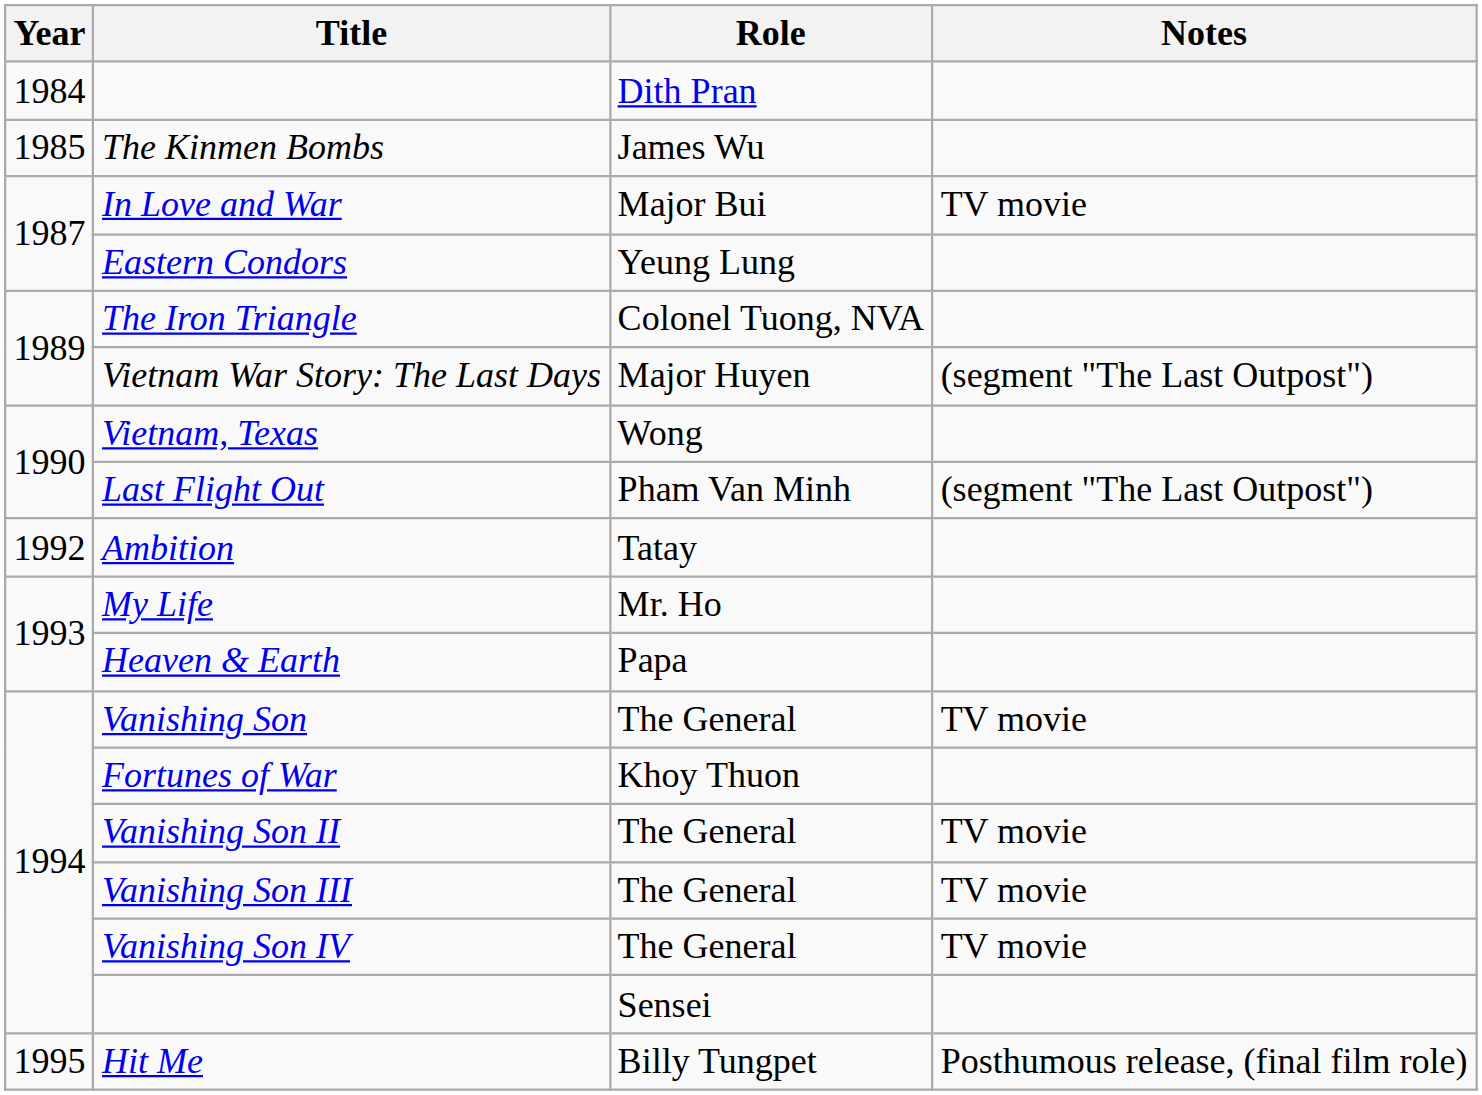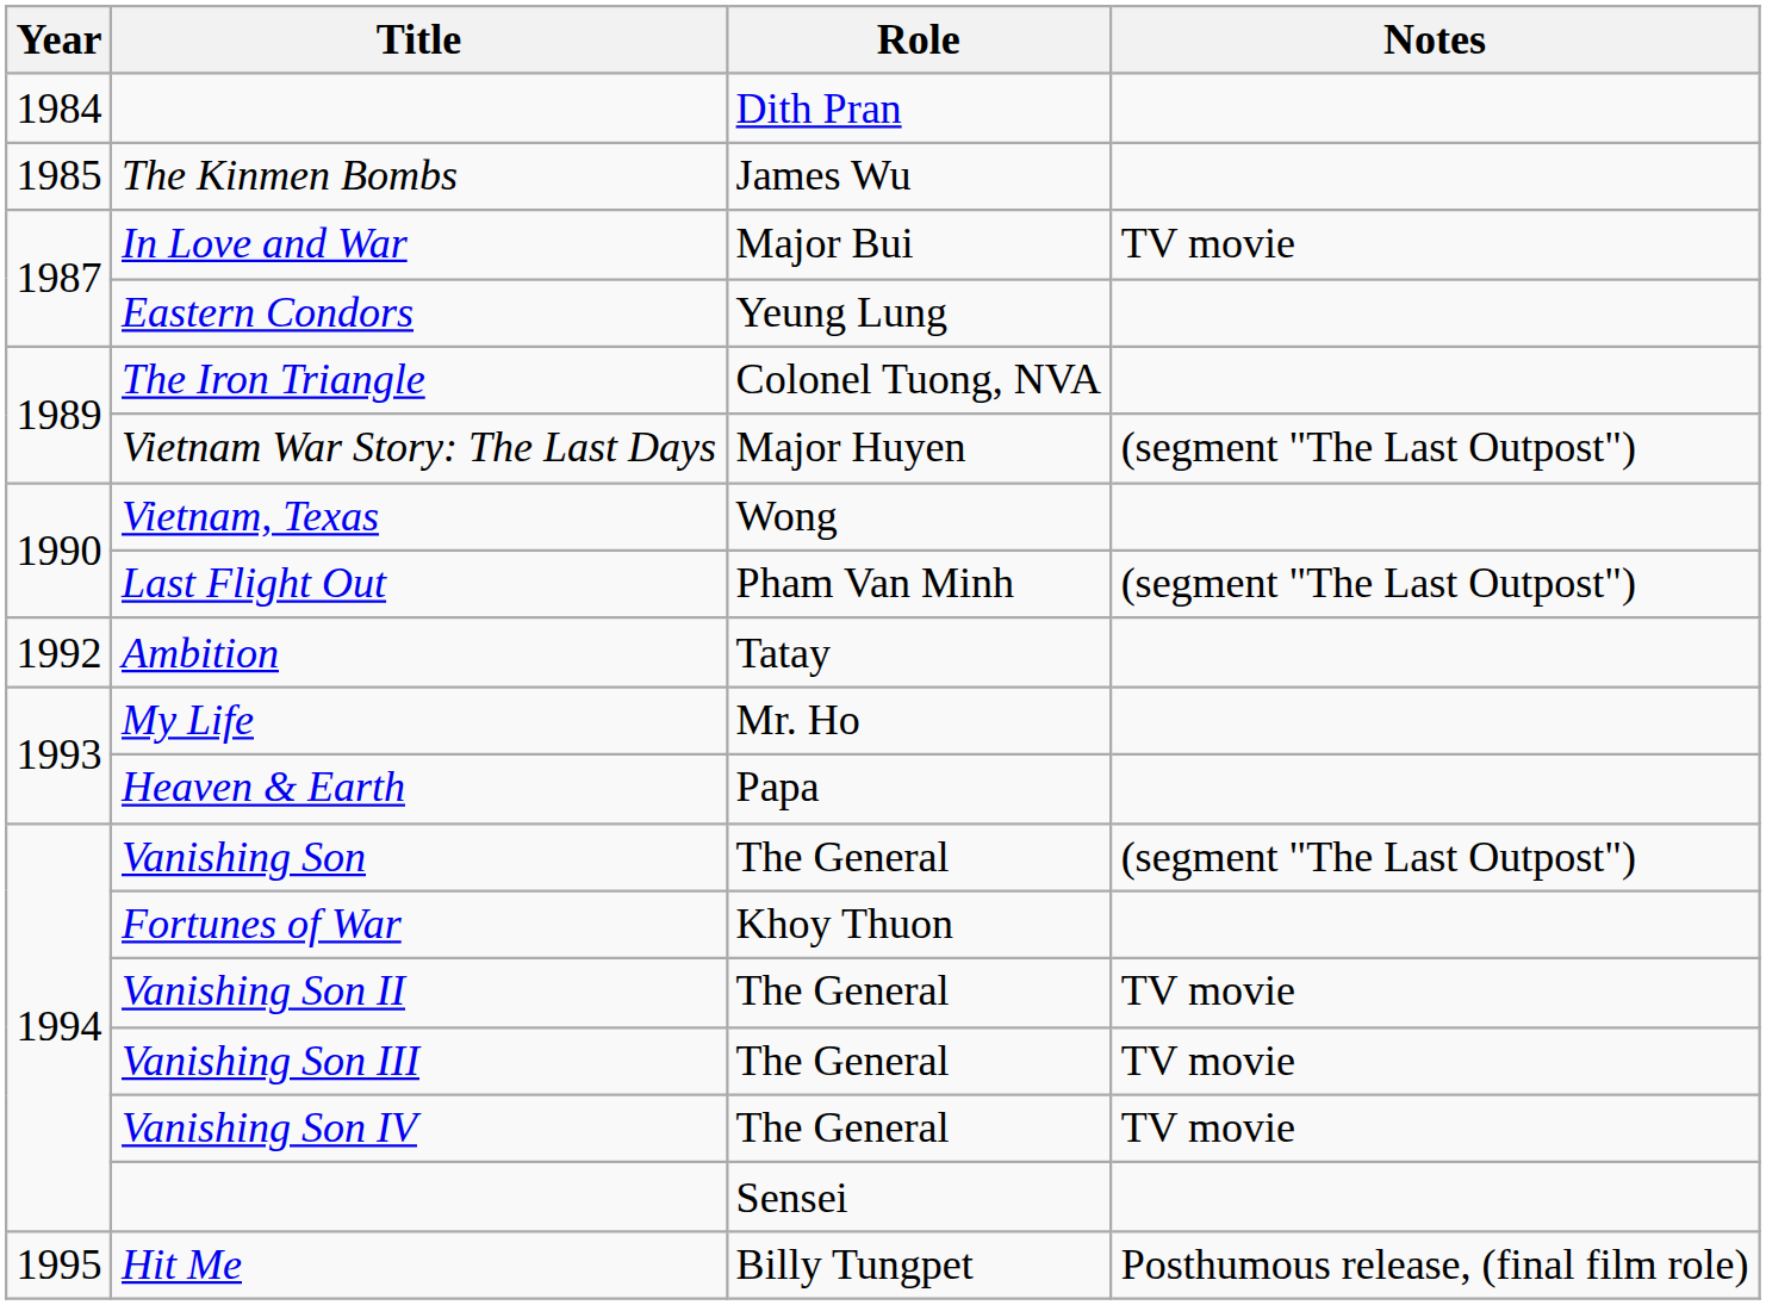 <table class="wikitable sortable">
 <tr>
 <th>Year</th>
 <th>Title</th>
 <th>Role</th>
 <th class="unsortable">Notes</th>
 </tr>
 <tr>
 <td>1984</td>
 <td><em></em></td>
 <td><a href='#'>Dith Pran</a></td>
 <td></td>
 </tr>
 <tr>
 <td>1985</td>
 <td><em>The Kinmen Bombs</em></td>
 <td>James Wu</td>
 <td></td>
 </tr>
 <tr>
 <td rowspan=2>1987</td>
 <td><em><a href='#'>In Love and War</a></em></td>
 <td>Major Bui</td>
 <td>TV movie</td>
 </tr>
 <tr>
 <td><em><a href='#'>Eastern Condors</a></em></td>
 <td>Yeung Lung</td>
 <td></td>
 </tr>
 <tr>
 <td rowspan=2>1989</td>
 <td><em><a href='#'>The Iron Triangle</a></em></td>
 <td>Colonel Tuong, NVA</td>
 <td></td>
 </tr>
 <tr>
 <td><em>Vietnam War Story: The Last Days</em></td>
 <td>Major Huyen</td>
 <td>(segment "The Last Outpost")</td>
 </tr>
 <tr>
 <td rowspan=2>1990</td>
 <td><em><a href='#'>Vietnam, Texas</a></em></td>
 <td>Wong</td>
 <td></td>
 </tr>
 <tr>
 <td><em><a href='#'>Last Flight Out</a></em></td>
 <td>Pham Van Minh</td>
 <td>(segment "The Last Outpost")</td>
 </tr>
 <tr>
 <td>1992</td>
 <td><em><a href='#'>Ambition</a></em></td>
 <td>Tatay</td>
 <td></td>
 </tr>
 <tr>
 <td rowspan=2>1993</td>
 <td><em><a href='#'>My Life</a></em></td>
 <td>Mr. Ho</td>
 <td></td>
 </tr>
 <tr>
 <td><em><a href='#'>Heaven & Earth</a></em></td>
 <td>Papa</td>
 <td></td>
 </tr>
 <tr>
 <td rowspan=6>1994</td>
 <td><em><a href='#'>Vanishing Son</a></em></td>
 <td>The General</td>
-<td>TV movie</td>
+<td>(segment "The Last Outpost")</td>
 </tr>
 <tr>
 <td><em><a href='#'>Fortunes of War</a></em></td>
 <td>Khoy Thuon</td>
 <td></td>
 </tr>
 <tr>
 <td><em><a href='#'>Vanishing Son II</a></em></td>
 <td>The General</td>
 <td>TV movie</td>
 </tr>
 <tr>
 <td><em><a href='#'>Vanishing Son III</a></em></td>
 <td>The General</td>
 <td>TV movie</td>
 </tr>
 <tr>
 <td><em><a href='#'>Vanishing Son IV</a></em></td>
 <td>The General</td>
 <td>TV movie</td>
 </tr>
 <tr>
 <td><em></em></td>
 <td>Sensei</td>
 <td></td>
 </tr>
 <tr>
 <td>1995</td>
 <td><em><a href='#'>Hit Me</a></em></td>
 <td>Billy Tungpet</td>
 <td>Posthumous release, (final film role)</td>
 </tr>
 </table>
